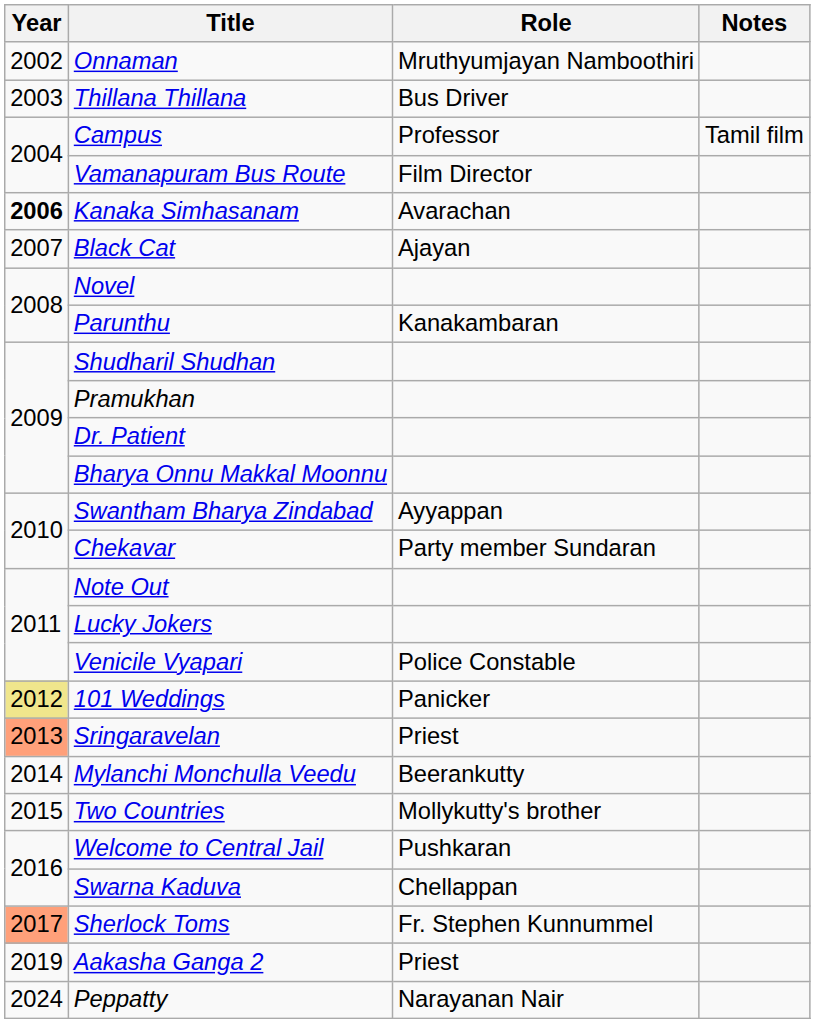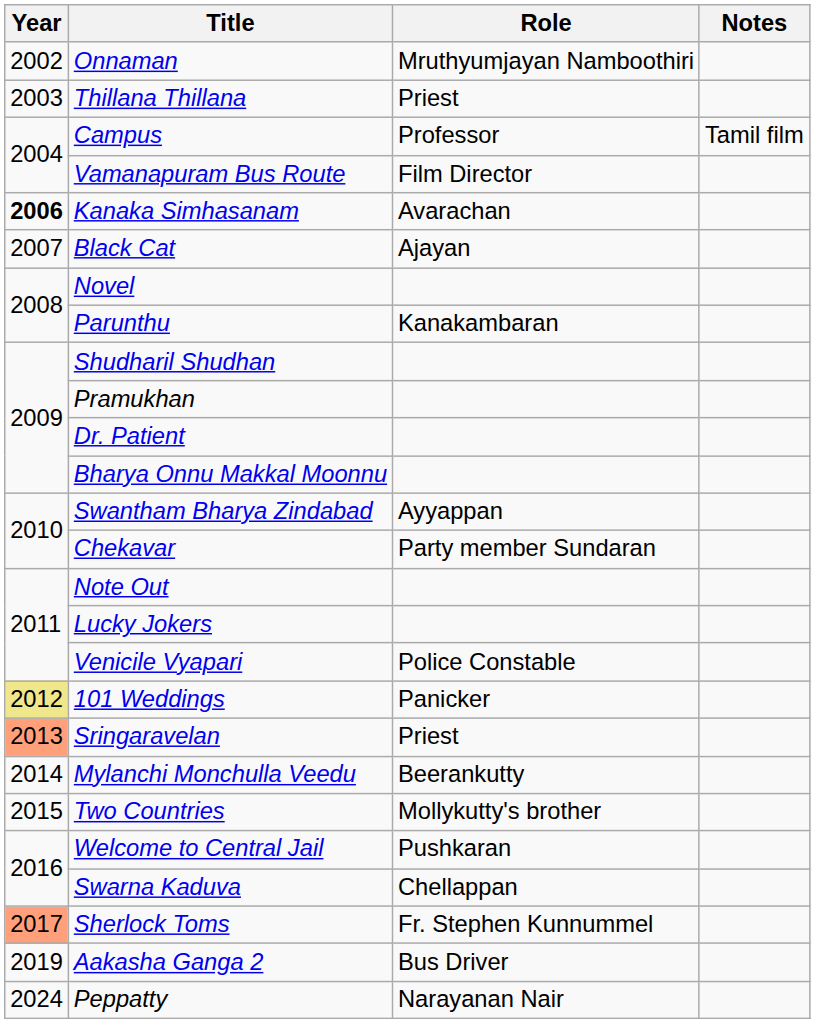 <table class="wikitable sortable">
 <tr>
 <th>Year</th>
 <th>Title</th>
 <th>Role</th>
 <th class="unsortable">Notes</th>
 </tr>
 <tr>
 <td>2002</td>
 <td><em><a href='#'>Onnaman</a></em></td>
 <td>Mruthyumjayan Namboothiri</td>
 <td></td>
 </tr>
 <tr>
 <td>2003</td>
 <td><em><a href='#'>Thillana Thillana</a></em></td>
-<td>Bus Driver</td>
+<td>Priest</td>
 <td></td>
 </tr>
 <tr>
 <td rowspan=2>2004</td>
 <td><em><a href='#'>Campus</a></em></td>
 <td>Professor</td>
 <td>Tamil film</td>
 </tr>
 <tr>
 <td><em><a href='#'>Vamanapuram Bus Route</a></em></td>
 <td>Film Director</td>
 <td></td>
 </tr>
 <tr>
 <td><strong>2006</strong></td>
 <td><em><a href='#'>Kanaka Simhasanam</a></em></td>
 <td>Avarachan</td>
 <td></td>
 </tr>
 <tr>
 <td>2007</td>
 <td><em><a href='#'>Black Cat</a></em></td>
 <td>Ajayan</td>
 <td></td>
 </tr>
 <tr>
 <td rowspan=2>2008</td>
 <td><em><a href='#'>Novel</a></em></td>
 <td></td>
 <td></td>
 </tr>
 <tr>
 <td><em><a href='#'>Parunthu</a></em></td>
 <td>Kanakambaran</td>
 <td></td>
 </tr>
 <tr>
 <td rowspan=4>2009</td>
 <td><em><a href='#'>Shudharil Shudhan</a></em></td>
 <td></td>
 <td></td>
 </tr>
 <tr>
 <td><em>Pramukhan</em></td>
 <td></td>
 <td></td>
 </tr>
 <tr>
 <td><em><a href='#'>Dr. Patient</a></em></td>
 <td></td>
 <td></td>
 </tr>
 <tr>
 <td><em><a href='#'>Bharya Onnu Makkal Moonnu</a></em></td>
 <td></td>
 <td></td>
 </tr>
 <tr>
 <td rowspan=2>2010</td>
 <td><em><a href='#'>Swantham Bharya Zindabad</a></em></td>
 <td>Ayyappan</td>
 <td></td>
 </tr>
 <tr>
 <td><em><a href='#'>Chekavar</a></em></td>
 <td>Party member Sundaran</td>
 <td></td>
 </tr>
 <tr>
 <td rowspan=3>2011</td>
 <td><em><a href='#'>Note Out</a></em></td>
 <td></td>
 <td></td>
 </tr>
 <tr>
 <td><em><a href='#'>Lucky Jokers</a></em></td>
 <td></td>
 <td></td>
 </tr>
 <tr>
 <td><em><a href='#'>Venicile Vyapari</a></em></td>
 <td>Police Constable</td>
 <td></td>
 </tr>
 <tr>
 <td style="background: khaki;">2012</td>
 <td><em><a href='#'>101 Weddings</a></em></td>
 <td>Panicker</td>
 <td></td>
 </tr>
 <tr>
 <td style="background: lightsalmon;">2013</td>
 <td><em><a href='#'>Sringaravelan</a></em></td>
 <td>Priest</td>
 <td></td>
 </tr>
 <tr>
 <td>2014</td>
 <td><em><a href='#'>Mylanchi Monchulla Veedu</a></em></td>
 <td>Beerankutty</td>
 <td></td>
 </tr>
 <tr>
 <td>2015</td>
 <td><em><a href='#'>Two Countries</a></em></td>
 <td>Mollykutty's brother</td>
 <td></td>
 </tr>
 <tr>
 <td rowspan=2>2016</td>
 <td><em><a href='#'>Welcome to Central Jail</a></em></td>
 <td>Pushkaran</td>
 <td></td>
 </tr>
 <tr>
 <td><em><a href='#'>Swarna Kaduva</a></em></td>
 <td>Chellappan</td>
 <td></td>
 </tr>
 <tr>
 <td style="background: lightsalmon;">2017</td>
 <td><em><a href='#'>Sherlock Toms</a></em></td>
 <td>Fr. Stephen Kunnummel</td>
 <td></td>
 </tr>
 <tr>
 <td>2019</td>
 <td><em><a href='#'>Aakasha Ganga 2</a></em></td>
-<td>Priest</td>
+<td>Bus Driver</td>
 <td></td>
 </tr>
 <tr>
 <td>2024</td>
 <td><em>Peppatty</em></td>
 <td>Narayanan Nair</td>
 <td></td>
 </tr>
 <tr>
 </tr>
 </table>
